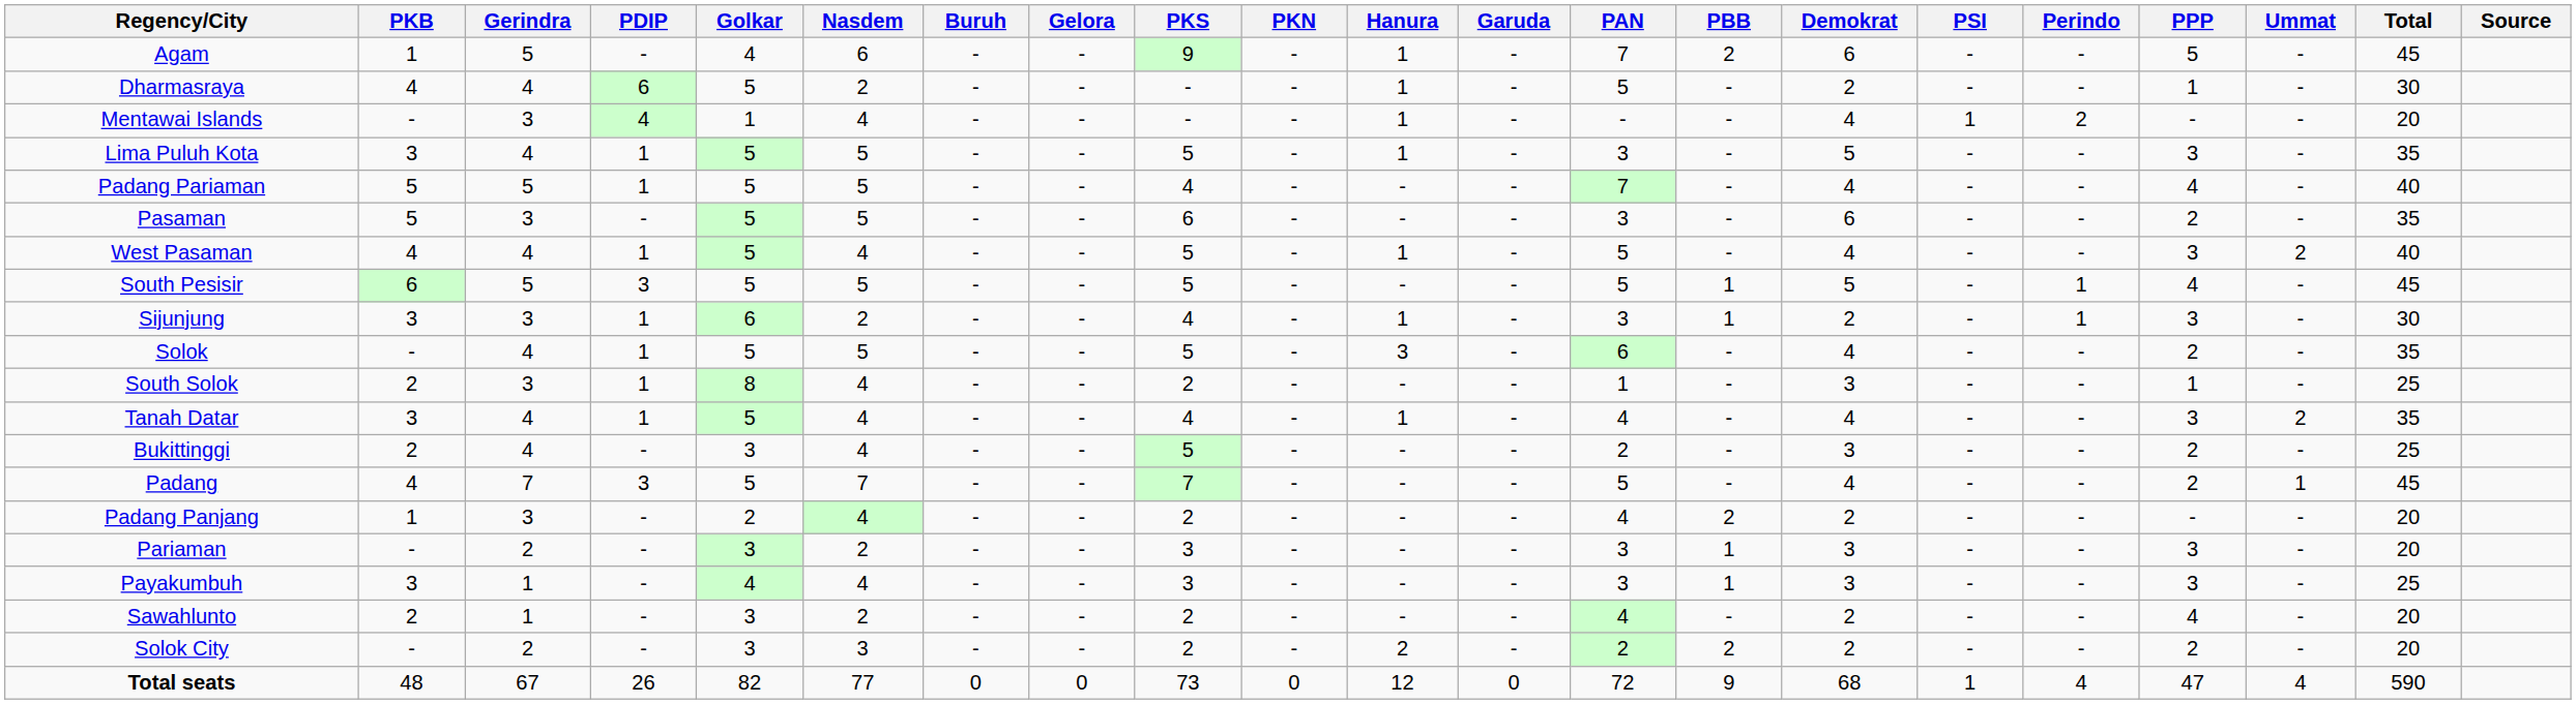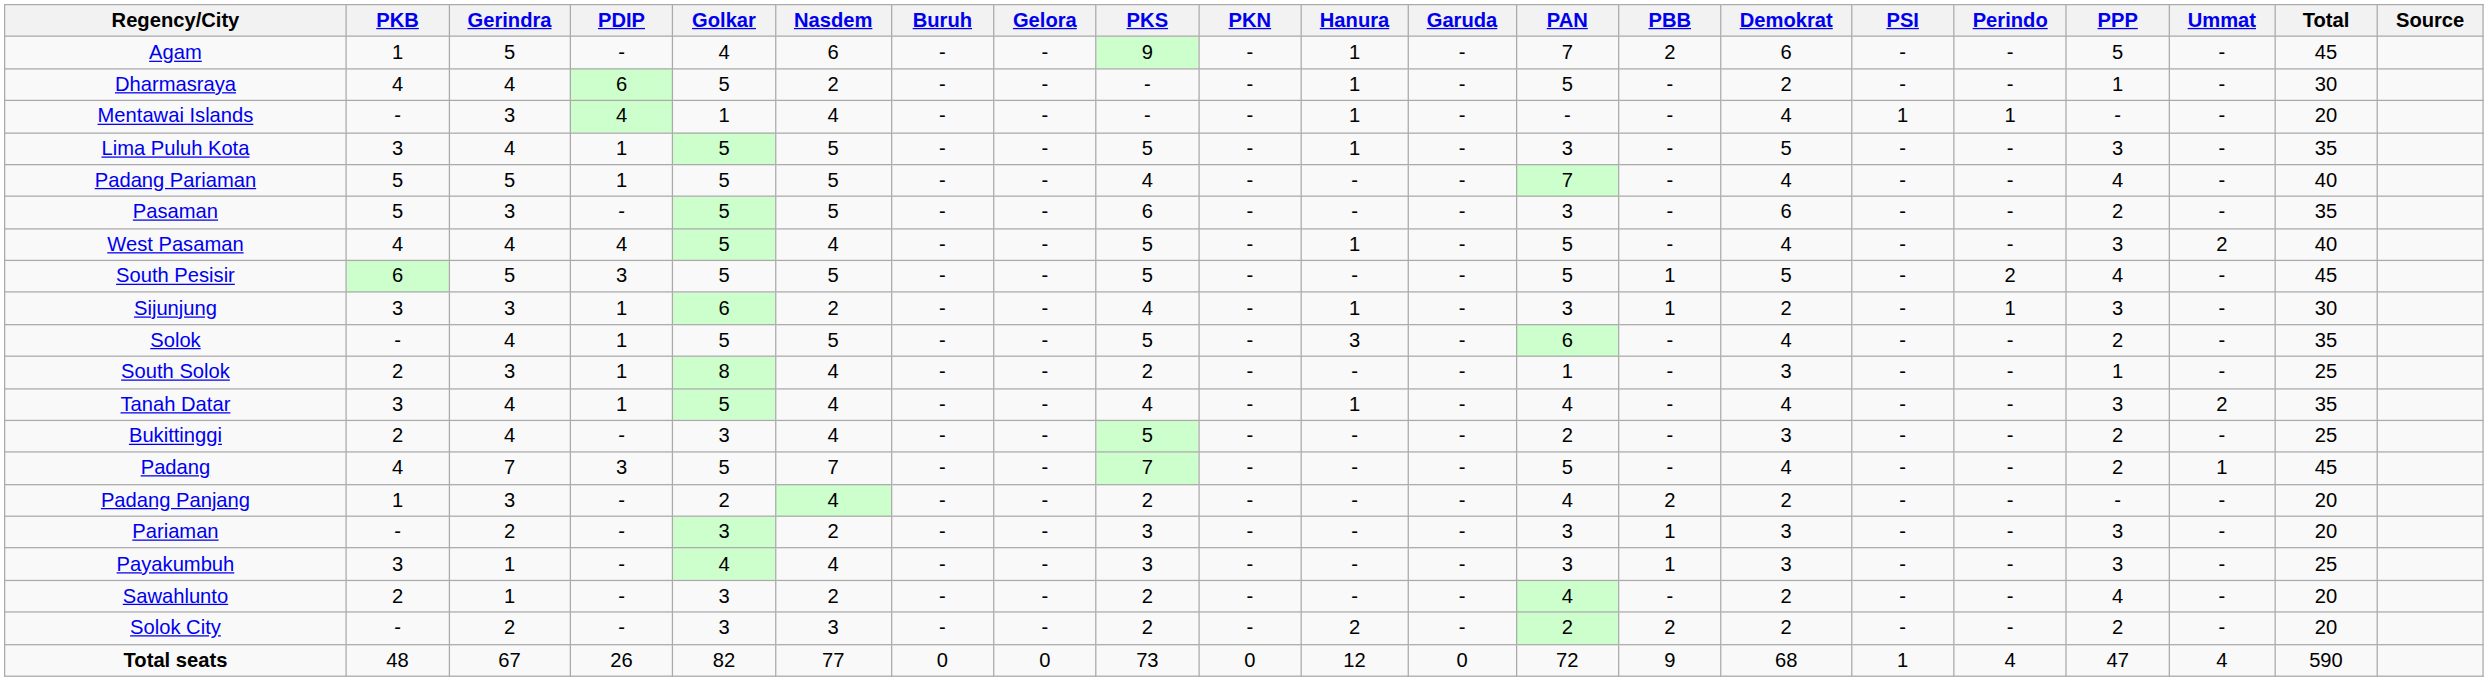 <table class="wikitable sortable" style="text-align:center">
 <tr>
 <th scope=col width=10%>Regency/City</th>
 <th scope=col width=3%><a href='#'>PKB</a></th>
 <th scope=col width=3%><a href='#'>Gerindra</a></th>
 <th scope=col width=3%><a href='#'>PDIP</a></th>
 <th scope=col width=3%><a href='#'>Golkar</a></th>
 <th scope=col width=3%><a href='#'>Nasdem</a></th>
 <th scope=col width=3%><a href='#'>Buruh</a></th>
 <th scope=col width=3%><a href='#'>Gelora</a></th>
 <th scope=col width=3%><a href='#'>PKS</a></th>
 <th scope=col width=3%><a href='#'>PKN</a></th>
 <th scope=col width=3%><a href='#'>Hanura</a></th>
 <th scope=col width=3%><a href='#'>Garuda</a></th>
 <th scope=col width=3%><a href='#'>PAN</a></th>
 <th scope=col width=3%><a href='#'>PBB</a></th>
 <th scope=col width=3%><a href='#'>Demokrat</a></th>
 <th scope=col width=3%><a href='#'>PSI</a></th>
 <th scope=col width=3%><a href='#'>Perindo</a></th>
 <th scope=col width=3%><a href='#'>PPP</a></th>
 <th scope=col width=3%><a href='#'>Ummat</a></th>
 <th scope=col width=3%>Total</th>
 <th scope=col width=3%>Source</th>
 </tr>
 <tr>
 <td><a href='#'>Agam</a></td>
 <td>1</td>
 <td>5</td>
 <td>-</td>
 <td>4</td>
 <td>6</td>
 <td>-</td>
 <td>-</td>
 <td style="background:#cfc;">9</td>
 <td>-</td>
 <td>1</td>
 <td>-</td>
 <td>7</td>
 <td>2</td>
 <td>6</td>
 <td>-</td>
 <td>-</td>
 <td>5</td>
 <td>-</td>
 <td>45</td>
 <td></td>
 </tr>
 <tr>
 <td><a href='#'>Dharmasraya</a></td>
 <td>4</td>
 <td>4</td>
 <td style="background:#cfc;">6</td>
 <td>5</td>
 <td>2</td>
 <td>-</td>
 <td>-</td>
 <td>-</td>
 <td>-</td>
 <td>1</td>
 <td>-</td>
 <td>5</td>
 <td>-</td>
 <td>2</td>
 <td>-</td>
 <td>-</td>
 <td>1</td>
 <td>-</td>
 <td>30</td>
 <td></td>
 </tr>
 <tr>
 <td><a href='#'>Mentawai Islands</a></td>
 <td>-</td>
 <td>3</td>
 <td style="background:#cfc;">4</td>
 <td>1</td>
 <td>4</td>
 <td>-</td>
 <td>-</td>
 <td>-</td>
 <td>-</td>
 <td>1</td>
 <td>-</td>
 <td>-</td>
 <td>-</td>
 <td>4</td>
 <td>1</td>
-<td>2</td>
+<td>1</td>
 <td>-</td>
 <td>-</td>
 <td>20</td>
 <td></td>
 </tr>
 <tr>
 <td><a href='#'>Lima Puluh Kota</a></td>
 <td>3</td>
 <td>4</td>
 <td>1</td>
 <td style="background:#cfc;">5</td>
 <td>5</td>
 <td>-</td>
 <td>-</td>
 <td>5</td>
 <td>-</td>
 <td>1</td>
 <td>-</td>
 <td>3</td>
 <td>-</td>
 <td>5</td>
 <td>-</td>
 <td>-</td>
 <td>3</td>
 <td>-</td>
 <td>35</td>
 <td></td>
 </tr>
 <tr>
 <td><a href='#'>Padang Pariaman</a></td>
 <td>5</td>
 <td>5</td>
 <td>1</td>
 <td>5</td>
 <td>5</td>
 <td>-</td>
 <td>-</td>
 <td>4</td>
 <td>-</td>
 <td>-</td>
 <td>-</td>
 <td style="background:#cfc;">7</td>
 <td>-</td>
 <td>4</td>
 <td>-</td>
 <td>-</td>
 <td>4</td>
 <td>-</td>
 <td>40</td>
 <td></td>
 </tr>
 <tr>
 <td><a href='#'>Pasaman</a></td>
 <td>5</td>
 <td>3</td>
 <td>-</td>
 <td style="background:#cfc;">5</td>
 <td>5</td>
 <td>-</td>
 <td>-</td>
 <td>6</td>
 <td>-</td>
 <td>-</td>
 <td>-</td>
 <td>3</td>
 <td>-</td>
 <td>6</td>
 <td>-</td>
 <td>-</td>
 <td>2</td>
 <td>-</td>
 <td>35</td>
 <td></td>
 </tr>
 <tr>
 <td><a href='#'>West Pasaman</a></td>
 <td>4</td>
 <td>4</td>
-<td>1</td>
+<td>4</td>
 <td style="background:#cfc;">5</td>
 <td>4</td>
 <td>-</td>
 <td>-</td>
 <td>5</td>
 <td>-</td>
 <td>1</td>
 <td>-</td>
 <td>5</td>
 <td>-</td>
 <td>4</td>
 <td>-</td>
 <td>-</td>
 <td>3</td>
 <td>2</td>
 <td>40</td>
 <td></td>
 </tr>
 <tr>
 <td><a href='#'>South Pesisir</a></td>
 <td style="background:#cfc;">6</td>
 <td>5</td>
 <td>3</td>
 <td>5</td>
 <td>5</td>
 <td>-</td>
 <td>-</td>
 <td>5</td>
 <td>-</td>
 <td>-</td>
 <td>-</td>
 <td>5</td>
 <td>1</td>
 <td>5</td>
 <td>-</td>
-<td>1</td>
+<td>2</td>
 <td>4</td>
 <td>-</td>
 <td>45</td>
 <td></td>
 </tr>
 <tr>
 <td><a href='#'>Sijunjung</a></td>
 <td>3</td>
 <td>3</td>
 <td>1</td>
 <td style="background:#cfc;">6</td>
 <td>2</td>
 <td>-</td>
 <td>-</td>
 <td>4</td>
 <td>-</td>
 <td>1</td>
 <td>-</td>
 <td>3</td>
 <td>1</td>
 <td>2</td>
 <td>-</td>
 <td>1</td>
 <td>3</td>
 <td>-</td>
 <td>30</td>
 <td></td>
 </tr>
 <tr>
 <td><a href='#'>Solok</a></td>
 <td>-</td>
 <td>4</td>
 <td>1</td>
 <td>5</td>
 <td>5</td>
 <td>-</td>
 <td>-</td>
 <td>5</td>
 <td>-</td>
 <td>3</td>
 <td>-</td>
 <td style="background:#cfc;">6</td>
 <td>-</td>
 <td>4</td>
 <td>-</td>
 <td>-</td>
 <td>2</td>
 <td>-</td>
 <td>35</td>
 <td></td>
 </tr>
 <tr>
 <td><a href='#'>South Solok</a></td>
 <td>2</td>
 <td>3</td>
 <td>1</td>
 <td style="background:#cfc;">8</td>
 <td>4</td>
 <td>-</td>
 <td>-</td>
 <td>2</td>
 <td>-</td>
 <td>-</td>
 <td>-</td>
 <td>1</td>
 <td>-</td>
 <td>3</td>
 <td>-</td>
 <td>-</td>
 <td>1</td>
 <td>-</td>
 <td>25</td>
 <td></td>
 </tr>
 <tr>
 <td><a href='#'>Tanah Datar</a></td>
 <td>3</td>
 <td>4</td>
 <td>1</td>
 <td style="background:#cfc;">5</td>
 <td>4</td>
 <td>-</td>
 <td>-</td>
 <td>4</td>
 <td>-</td>
 <td>1</td>
 <td>-</td>
 <td>4</td>
 <td>-</td>
 <td>4</td>
 <td>-</td>
 <td>-</td>
 <td>3</td>
 <td>2</td>
 <td>35</td>
 <td></td>
 </tr>
 <tr>
 <td><a href='#'>Bukittinggi</a></td>
 <td>2</td>
 <td>4</td>
 <td>-</td>
 <td>3</td>
 <td>4</td>
 <td>-</td>
 <td>-</td>
 <td style="background:#cfc;">5</td>
 <td>-</td>
 <td>-</td>
 <td>-</td>
 <td>2</td>
 <td>-</td>
 <td>3</td>
 <td>-</td>
 <td>-</td>
 <td>2</td>
 <td>-</td>
 <td>25</td>
 <td></td>
 </tr>
 <tr>
 <td><a href='#'>Padang</a></td>
 <td>4</td>
 <td>7</td>
 <td>3</td>
 <td>5</td>
 <td>7</td>
 <td>-</td>
 <td>-</td>
 <td style="background:#cfc;">7</td>
 <td>-</td>
 <td>-</td>
 <td>-</td>
 <td>5</td>
 <td>-</td>
 <td>4</td>
 <td>-</td>
 <td>-</td>
 <td>2</td>
 <td>1</td>
 <td>45</td>
 <td></td>
 </tr>
 <tr>
 <td><a href='#'>Padang Panjang</a></td>
 <td>1</td>
 <td>3</td>
 <td>-</td>
 <td>2</td>
 <td style="background:#cfc;">4</td>
 <td>-</td>
 <td>-</td>
 <td>2</td>
 <td>-</td>
 <td>-</td>
 <td>-</td>
 <td>4</td>
 <td>2</td>
 <td>2</td>
 <td>-</td>
 <td>-</td>
 <td>-</td>
 <td>-</td>
 <td>20</td>
 <td></td>
 </tr>
 <tr>
 <td><a href='#'>Pariaman</a></td>
 <td>-</td>
 <td>2</td>
 <td>-</td>
 <td style="background:#cfc;">3</td>
 <td>2</td>
 <td>-</td>
 <td>-</td>
 <td>3</td>
 <td>-</td>
 <td>-</td>
 <td>-</td>
 <td>3</td>
 <td>1</td>
 <td>3</td>
 <td>-</td>
 <td>-</td>
 <td>3</td>
 <td>-</td>
 <td>20</td>
 <td></td>
 </tr>
 <tr>
 <td><a href='#'>Payakumbuh</a></td>
 <td>3</td>
 <td>1</td>
 <td>-</td>
 <td style="background:#cfc;">4</td>
 <td>4</td>
 <td>-</td>
 <td>-</td>
 <td>3</td>
 <td>-</td>
 <td>-</td>
 <td>-</td>
 <td>3</td>
 <td>1</td>
 <td>3</td>
 <td>-</td>
 <td>-</td>
 <td>3</td>
 <td>-</td>
 <td>25</td>
 <td></td>
 </tr>
 <tr>
 <td><a href='#'>Sawahlunto</a></td>
 <td>2</td>
 <td>1</td>
 <td>-</td>
 <td>3</td>
 <td>2</td>
 <td>-</td>
 <td>-</td>
 <td>2</td>
 <td>-</td>
 <td>-</td>
 <td>-</td>
 <td style="background:#cfc;">4</td>
 <td>-</td>
 <td>2</td>
 <td>-</td>
 <td>-</td>
 <td>4</td>
 <td>-</td>
 <td>20</td>
 <td></td>
 </tr>
 <tr>
 <td><a href='#'>Solok City</a></td>
 <td>-</td>
 <td>2</td>
 <td>-</td>
 <td>3</td>
 <td>3</td>
 <td>-</td>
 <td>-</td>
 <td>2</td>
 <td>-</td>
 <td>2</td>
 <td>-</td>
 <td style="background:#cfc;">2</td>
 <td>2</td>
 <td>2</td>
 <td>-</td>
 <td>-</td>
 <td>2</td>
 <td>-</td>
 <td>20</td>
 <td></td>
 </tr>
 <tr>
 <td><strong>Total seats</strong></td>
 <td>48</td>
 <td>67</td>
 <td>26</td>
 <td>82</td>
 <td>77</td>
 <td>0</td>
 <td>0</td>
 <td>73</td>
 <td>0</td>
 <td>12</td>
 <td>0</td>
 <td>72</td>
 <td>9</td>
 <td>68</td>
 <td>1</td>
 <td>4</td>
 <td>47</td>
 <td>4</td>
 <td>590</td>
 </tr>
 </table>
